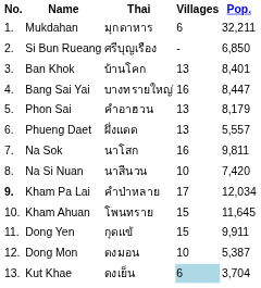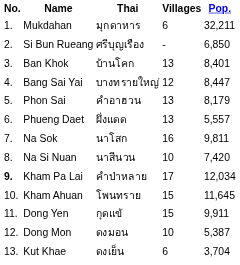 <table>
 <tr>
 <th>No.</th>
 <th>Name</th>
 <th>Thai</th>
 <th>Villages</th>
 <th><a href='#'>Pop.</a></th>
 </tr>
 <tr>
 <td>1.</td>
 <td>Mukdahan</td>
 <td>มุกดาหาร</td>
 <td>6</td>
 <td>32,211</td>
 </tr>
 <tr>
 <td>2.</td>
 <td>Si Bun Rueang</td>
 <td>ศรีบุญเรือง</td>
 <td>-</td>
 <td>6,850</td>
 </tr>
 <tr>
 <td>3.</td>
 <td>Ban Khok</td>
 <td>บ้านโคก</td>
 <td>13</td>
 <td>8,401</td>
 </tr>
 <tr>
 <td>4.</td>
 <td>Bang Sai Yai</td>
 <td>บางทรายใหญ่</td>
-<td>16</td>
+<td>12</td>
 <td>8,447</td>
 </tr>
 <tr>
 <td>5.</td>
 <td>Phon Sai</td>
 <td>คำอาฮวน</td>
 <td>13</td>
 <td>8,179</td>
 </tr>
 <tr>
 <td>6.</td>
 <td>Phueng Daet</td>
 <td>ผึ่งแดด</td>
 <td>13</td>
 <td>5,557</td>
 </tr>
 <tr>
 <td>7.</td>
 <td>Na Sok</td>
 <td>นาโสก</td>
 <td>16</td>
 <td>9,811</td>
 </tr>
 <tr>
 <td>8.</td>
 <td>Na Si Nuan</td>
 <td>นาสีนวน</td>
 <td>10</td>
 <td>7,420</td>
 </tr>
 <tr>
 <td><strong>9.</strong></td>
 <td>Kham Pa Lai</td>
 <td>คำป่าหลาย</td>
 <td>17</td>
 <td>12,034</td>
 </tr>
 <tr>
 <td>10.</td>
 <td>Kham Ahuan</td>
 <td>โพนทราย</td>
 <td>15</td>
 <td>11,645</td>
 </tr>
 <tr>
 <td>11.</td>
 <td>Dong Yen</td>
 <td>กุดแข้</td>
 <td>15</td>
 <td>9,911</td>
 </tr>
 <tr>
 <td>12.</td>
 <td>Dong Mon</td>
 <td>ดงมอน</td>
 <td>10</td>
 <td>5,387</td>
 </tr>
 <tr>
 <td>13.</td>
 <td>Kut Khae</td>
 <td>ดงเย็น</td>
-<td style="background: lightblue;">6</td>
+<td>6</td>
 <td>3,704</td>
 </tr>
 </table>
